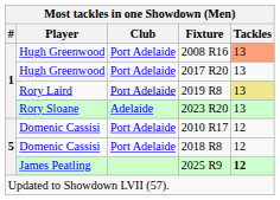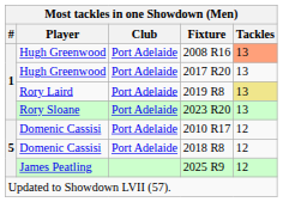 <table class="wikitable">
 <tr>
 <th colspan="5">Most tackles in one Showdown (Men)</th>
 </tr>
 <tr>
 <th>#</th>
 <th>Player</th>
 <th>Club</th>
 <th>Fixture</th>
 <th>Tackles</th>
 </tr>
 <tr>
 <th rowspan="4">1</th>
 <td><a href='#'>Hugh Greenwood</a></td>
 <td><a href='#'>Port Adelaide</a></td>
 <td>2008 R16</td>
 <td style="background: lightsalmon;">13</td>
 </tr>
 <tr>
 <td><a href='#'>Hugh Greenwood</a></td>
 <td><a href='#'>Port Adelaide</a></td>
 <td>2017 R20</td>
 <td>13</td>
 </tr>
 <tr>
 <td><a href='#'>Rory Laird</a></td>
 <td><a href='#'>Port Adelaide</a></td>
 <td>2019 R8</td>
 <td style="background: khaki;">13</td>
 </tr>
 <tr style="background:#cfc;">
 <td><a href='#'>Rory Sloane</a></td>
-<td><a href='#'>Adelaide</a></td>
+<td><a href='#'>Port Adelaide</a></td>
 <td>2023 R20</td>
 <td>13</td>
 </tr>
 <tr>
 <th rowspan="3">5</th>
 <td><a href='#'>Domenic Cassisi</a></td>
 <td><a href='#'>Port Adelaide</a></td>
 <td>2010 R17</td>
 <td>12</td>
 </tr>
 <tr>
 <td><a href='#'>Domenic Cassisi</a></td>
 <td><a href='#'>Port Adelaide</a></td>
 <td>2018 R8</td>
 <td>12</td>
 </tr>
 <tr style="background:#cfc;">
 <td><a href='#'>James Peatling</a></td>
 <td></td>
 <td>2025 R9</td>
-<td><strong>12</strong></td>
+<td>12</td>
 </tr>
 <tr>
 <td colspan="5">Updated to Showdown LVII (57).</td>
 </tr>
 </table>
